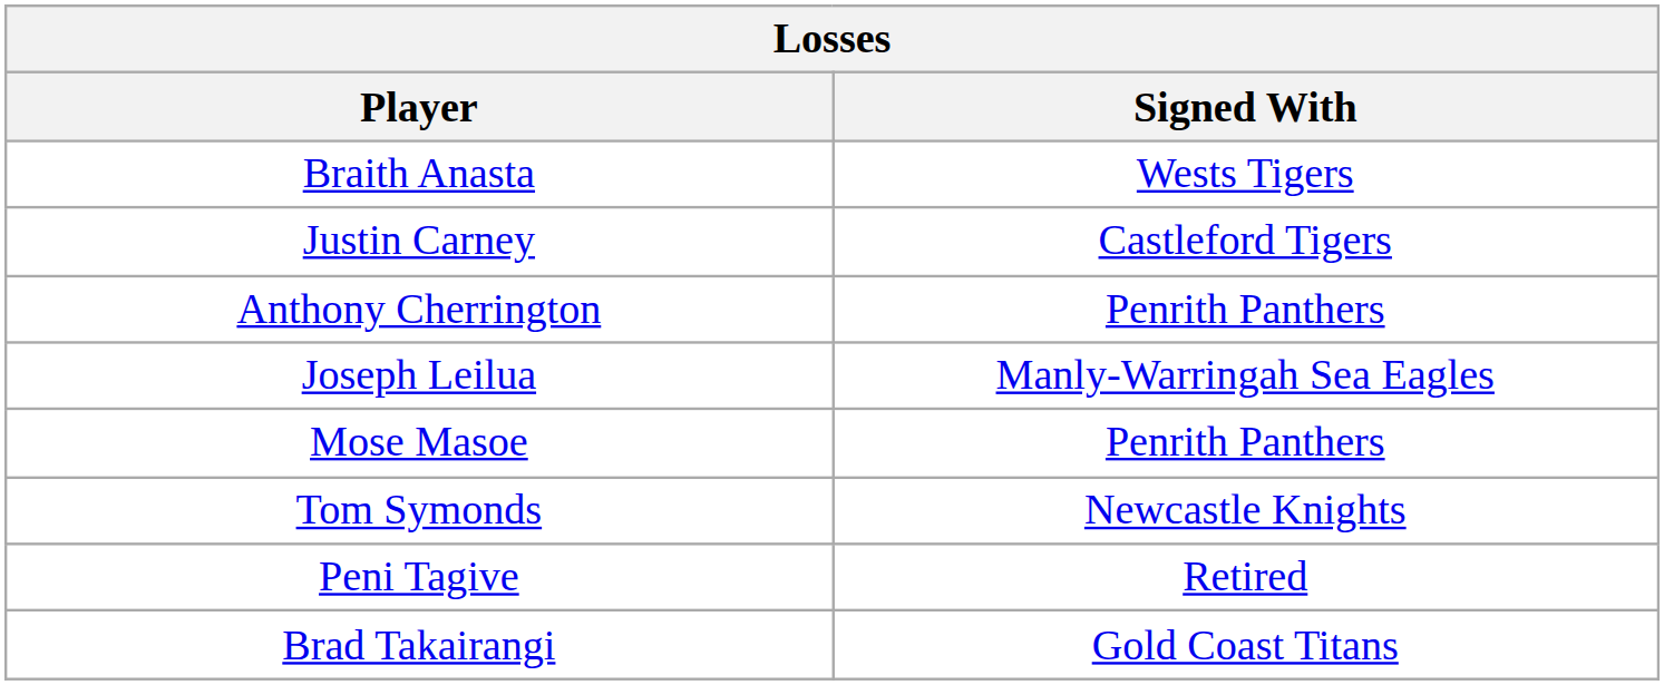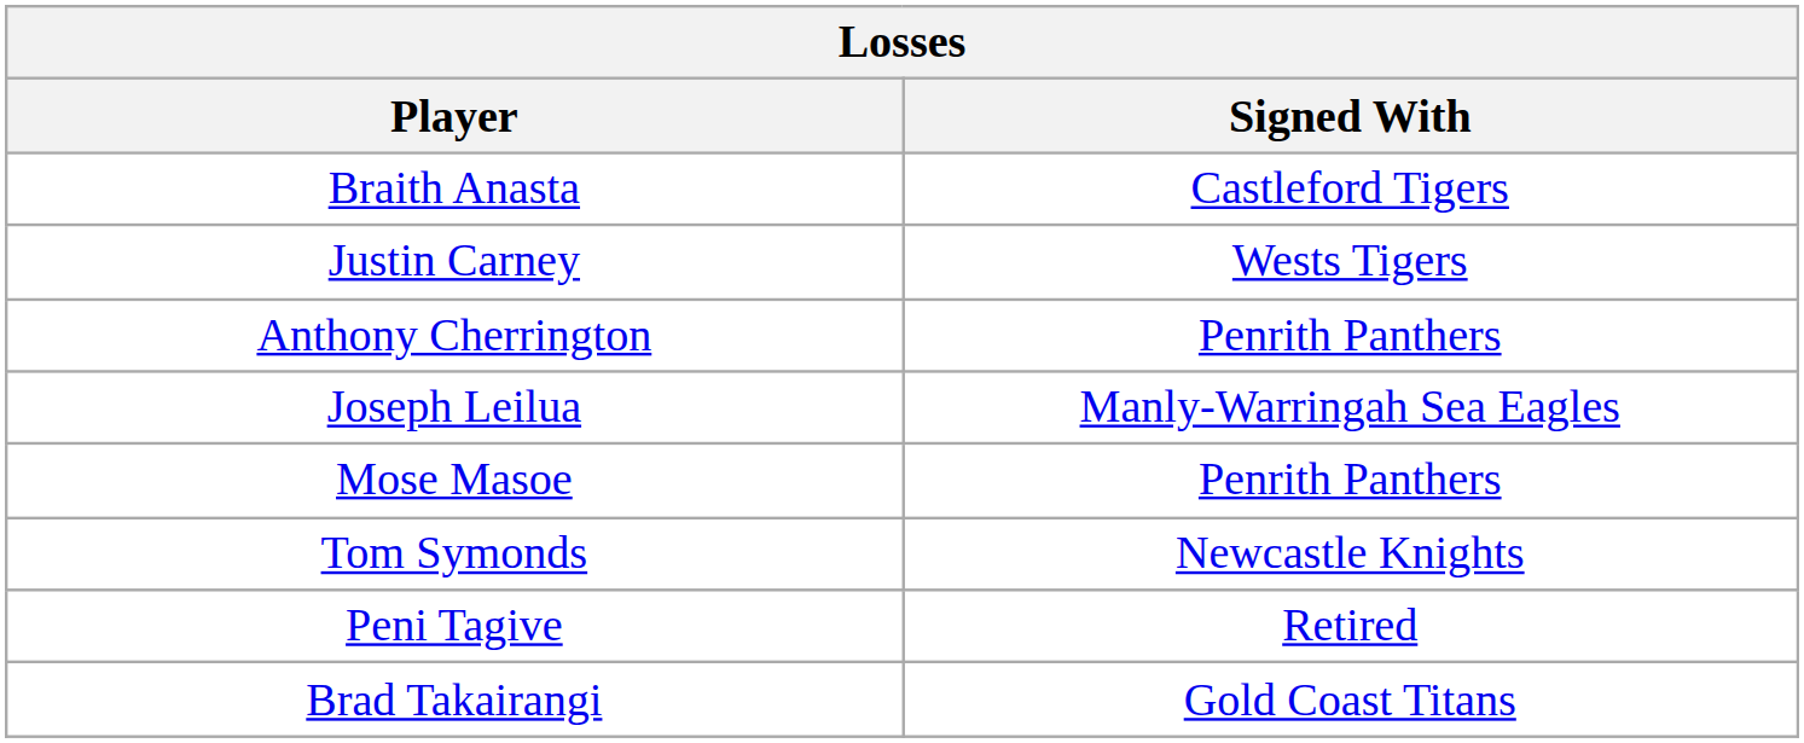 <table class="wikitable" style="width:100%;">
 <tr style="background:#EFEFEF;">
 <th colspan="100">Losses</th>
 </tr>
 <tr>
 <th width=50%>Player</th>
 <th width=50%>Signed With</th>
 </tr>
 <tr style="background:#FFF;">
 <td align=center><a href='#'>Braith Anasta</a></td>
-<td align=center><a href='#'>Wests Tigers</a></td>
+<td align=center><a href='#'>Castleford Tigers</a></td>
 </tr>
 <tr style="background:#FFF;">
 <td align=center><a href='#'>Justin Carney</a></td>
-<td align=center><a href='#'>Castleford Tigers</a></td>
+<td align=center><a href='#'>Wests Tigers</a></td>
 </tr>
 <tr style="background:#FFF;">
 <td align=center><a href='#'>Anthony Cherrington</a></td>
 <td align=center><a href='#'>Penrith Panthers</a></td>
 </tr>
 <tr style="background:#FFF;">
 <td align=center><a href='#'>Joseph Leilua</a></td>
 <td align=center><a href='#'>Manly-Warringah Sea Eagles</a></td>
 </tr>
 <tr style="background:#FFF;">
 <td align=center><a href='#'>Mose Masoe</a></td>
 <td align=center><a href='#'>Penrith Panthers</a></td>
 </tr>
 <tr style="background:#FFF;">
 <td align=center><a href='#'>Tom Symonds</a></td>
 <td align=center><a href='#'>Newcastle Knights</a></td>
 </tr>
 <tr style="background:#FFF;">
 <td align=center><a href='#'>Peni Tagive</a></td>
 <td align=center><a href='#'>Retired</a></td>
 </tr>
 <tr style="background:#FFF;">
 <td align=center><a href='#'>Brad Takairangi</a></td>
 <td align=center><a href='#'>Gold Coast Titans</a></td>
 </tr>
 </table>
